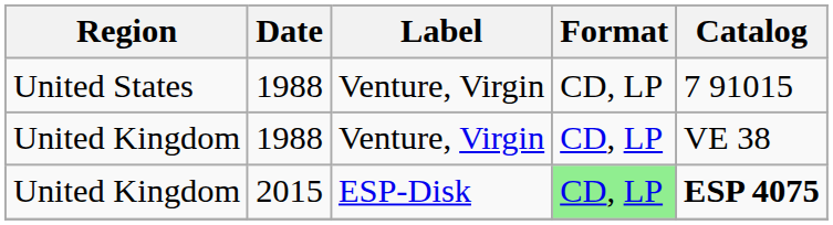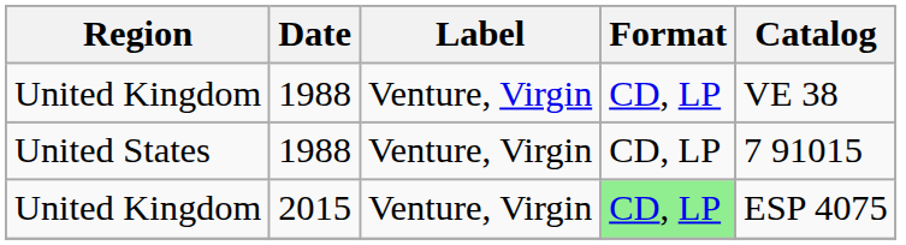 <table class="wikitable">
 <tr>
 <th>Region</th>
 <th>Date</th>
 <th>Label</th>
 <th>Format</th>
 <th>Catalog</th>
+</tr>
+<tr>
+<td>United Kingdom</td>
+<td>1988</td>
+<td>Venture, <a href='#'>Virgin</a></td>
+<td><a href='#'>CD</a>, <a href='#'>LP</a></td>
+<td>VE 38</td>
 </tr>
 <tr>
 <td>United States</td>
 <td>1988</td>
 <td>Venture, Virgin</td>
 <td>CD, LP</td>
 <td>7 91015</td>
 </tr>
 <tr>
 <td>United Kingdom</td>
-<td>1988</td>
-<td>Venture, <a href='#'>Virgin</a></td>
-<td><a href='#'>CD</a>, <a href='#'>LP</a></td>
-<td>VE 38</td>
-</tr>
-<tr>
-<td>United Kingdom</td>
 <td>2015</td>
-<td><a href='#'>ESP-Disk</a></td>
+<td>Venture, Virgin</td>
 <td style="background: lightgreen;"><a href='#'>CD</a>, <a href='#'>LP</a></td>
-<td><strong>ESP 4075</strong></td>
+<td>ESP 4075</td>
 </tr>
 <tr>
 </tr>
 </table>
